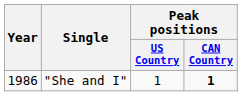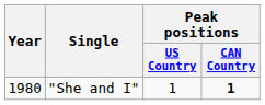 <table class="wikitable" style="text-align:center;">
 <tr>
 <th rowspan="2">Year</th>
 <th rowspan="2">Single</th>
 <th colspan="2">Peak positions</th>
 </tr>
 <tr style="font-size:smaller;">
 <th width="50"><a href='#'>US Country</a></th>
 <th width="50"><a href='#'>CAN Country</a></th>
 </tr>
 <tr>
-<td>1986</td>
+<td>1980</td>
 <td align="left">"She and I"</td>
 <td>1</td>
 <td><strong>1</strong></td>
 </tr>
 </table>
